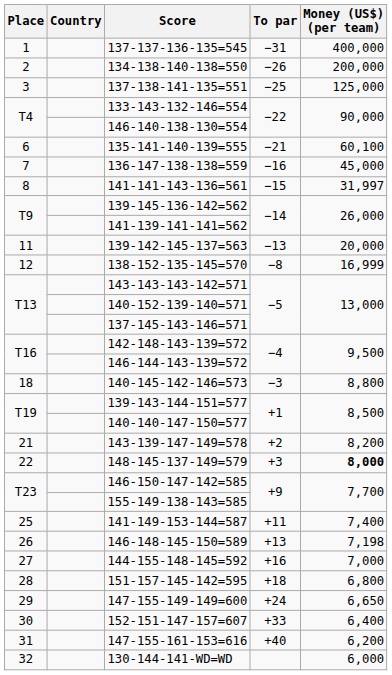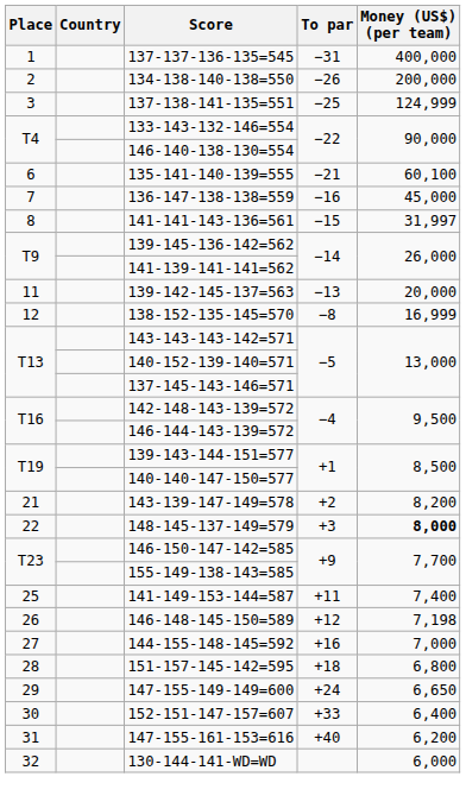 <table class="wikitable" style="font-size:95%;">
 <tr>
 <th>Place</th>
 <th>Country</th>
 <th>Score</th>
 <th>To par</th>
 <th>Money (US$)<br>(per team)</th>
 </tr>
 <tr>
 <td align=center>1</td>
 <td></td>
 <td>137-137-136-135=545</td>
 <td align=center>−31</td>
 <td align=right>400,000</td>
 </tr>
 <tr>
 <td align=center>2</td>
 <td></td>
 <td>134-138-140-138=550</td>
 <td align=center>−26</td>
 <td align=right>200,000</td>
 </tr>
 <tr>
 <td align=center>3</td>
 <td></td>
 <td>137-138-141-135=551</td>
 <td align=center>−25</td>
-<td align=right>125,000</td>
+<td align=right>124,999</td>
 </tr>
 <tr>
 <td align=center rowspan=2>T4</td>
 <td></td>
 <td>133-143-132-146=554</td>
 <td align=center rowspan=2>−22</td>
 <td align=right rowspan=2>90,000</td>
 </tr>
 <tr>
 <td></td>
 <td>146-140-138-130=554</td>
 </tr>
 <tr>
 <td align=center>6</td>
 <td></td>
 <td>135-141-140-139=555</td>
 <td align=center>−21</td>
 <td align=right>60,100</td>
 </tr>
 <tr>
 <td align=center>7</td>
 <td></td>
 <td>136-147-138-138=559</td>
 <td align=center>−16</td>
 <td align=right>45,000</td>
 </tr>
 <tr>
 <td align=center>8</td>
 <td></td>
 <td>141-141-143-136=561</td>
 <td align=center>−15</td>
 <td align=right>31,997</td>
 </tr>
 <tr>
 <td align=center rowspan=2>T9</td>
 <td></td>
 <td>139-145-136-142=562</td>
 <td align=center rowspan=2>−14</td>
 <td align=right rowspan=2>26,000</td>
 </tr>
 <tr>
 <td></td>
 <td>141-139-141-141=562</td>
 </tr>
 <tr>
 <td align=center>11</td>
 <td></td>
 <td>139-142-145-137=563</td>
 <td align=center>−13</td>
 <td align=right>20,000</td>
 </tr>
 <tr>
 <td align=center>12</td>
 <td></td>
 <td>138-152-135-145=570</td>
 <td align=center>−8</td>
 <td align=right>16,999</td>
 </tr>
 <tr>
 <td align=center rowspan=3>T13</td>
 <td></td>
 <td>143-143-143-142=571</td>
 <td align=center rowspan=3>−5</td>
 <td align=right rowspan=3>13,000</td>
 </tr>
 <tr>
 <td></td>
 <td>140-152-139-140=571</td>
 </tr>
 <tr>
 <td></td>
 <td>137-145-143-146=571</td>
 </tr>
 <tr>
 <td align=center rowspan=2>T16</td>
 <td></td>
 <td>142-148-143-139=572</td>
 <td align=center rowspan=2>−4</td>
 <td align=right rowspan=2>9,500</td>
 </tr>
 <tr>
 <td></td>
 <td>146-144-143-139=572</td>
 </tr>
 <tr>
-<td align=center>18</td>
-<td></td>
-<td>140-145-142-146=573</td>
-<td align=center>−3</td>
-<td align=right>8,800</td>
-</tr>
-<tr>
 <td align=center rowspan=2>T19</td>
 <td></td>
 <td>139-143-144-151=577</td>
 <td align=center rowspan=2>+1</td>
 <td align=right rowspan=2>8,500</td>
 </tr>
 <tr>
 <td></td>
 <td>140-140-147-150=577</td>
 </tr>
 <tr>
 <td align=center>21</td>
 <td></td>
 <td>143-139-147-149=578</td>
 <td align=center>+2</td>
 <td align=right>8,200</td>
 </tr>
 <tr>
 <td align=center>22</td>
 <td></td>
 <td>148-145-137-149=579</td>
 <td align=center>+3</td>
 <td align=right><strong>8,000</strong></td>
 </tr>
 <tr>
 <td align=center rowspan=2>T23</td>
 <td></td>
 <td>146-150-147-142=585</td>
 <td align=center rowspan=2>+9</td>
 <td align=right rowspan=2>7,700</td>
 </tr>
 <tr>
 <td></td>
 <td>155-149-138-143=585</td>
 </tr>
 <tr>
 <td align=center>25</td>
 <td></td>
 <td>141-149-153-144=587</td>
 <td align=center>+11</td>
 <td align=right>7,400</td>
 </tr>
 <tr>
 <td align=center>26</td>
 <td></td>
 <td>146-148-145-150=589</td>
-<td align=center>+13</td>
+<td align=center>+12</td>
 <td align=right>7,198</td>
 </tr>
 <tr>
 <td align=center>27</td>
 <td></td>
 <td>144-155-148-145=592</td>
 <td align=center>+16</td>
 <td align=right>7,000</td>
 </tr>
 <tr>
 <td align=center>28</td>
 <td></td>
 <td>151-157-145-142=595</td>
 <td align=center>+18</td>
 <td align=right>6,800</td>
 </tr>
 <tr>
 <td align=center>29</td>
 <td></td>
 <td>147-155-149-149=600</td>
 <td align=center>+24</td>
 <td align=right>6,650</td>
 </tr>
 <tr>
 <td align=center>30</td>
 <td></td>
 <td>152-151-147-157=607</td>
 <td align=center>+33</td>
 <td align=right>6,400</td>
 </tr>
 <tr>
 <td align=center>31</td>
 <td></td>
 <td>147-155-161-153=616</td>
 <td align=center>+40</td>
 <td align=right>6,200</td>
 </tr>
 <tr>
 <td align=center>32</td>
 <td></td>
 <td>130-144-141-WD=WD</td>
 <td align=center></td>
 <td align=right>6,000</td>
 </tr>
 </table>
